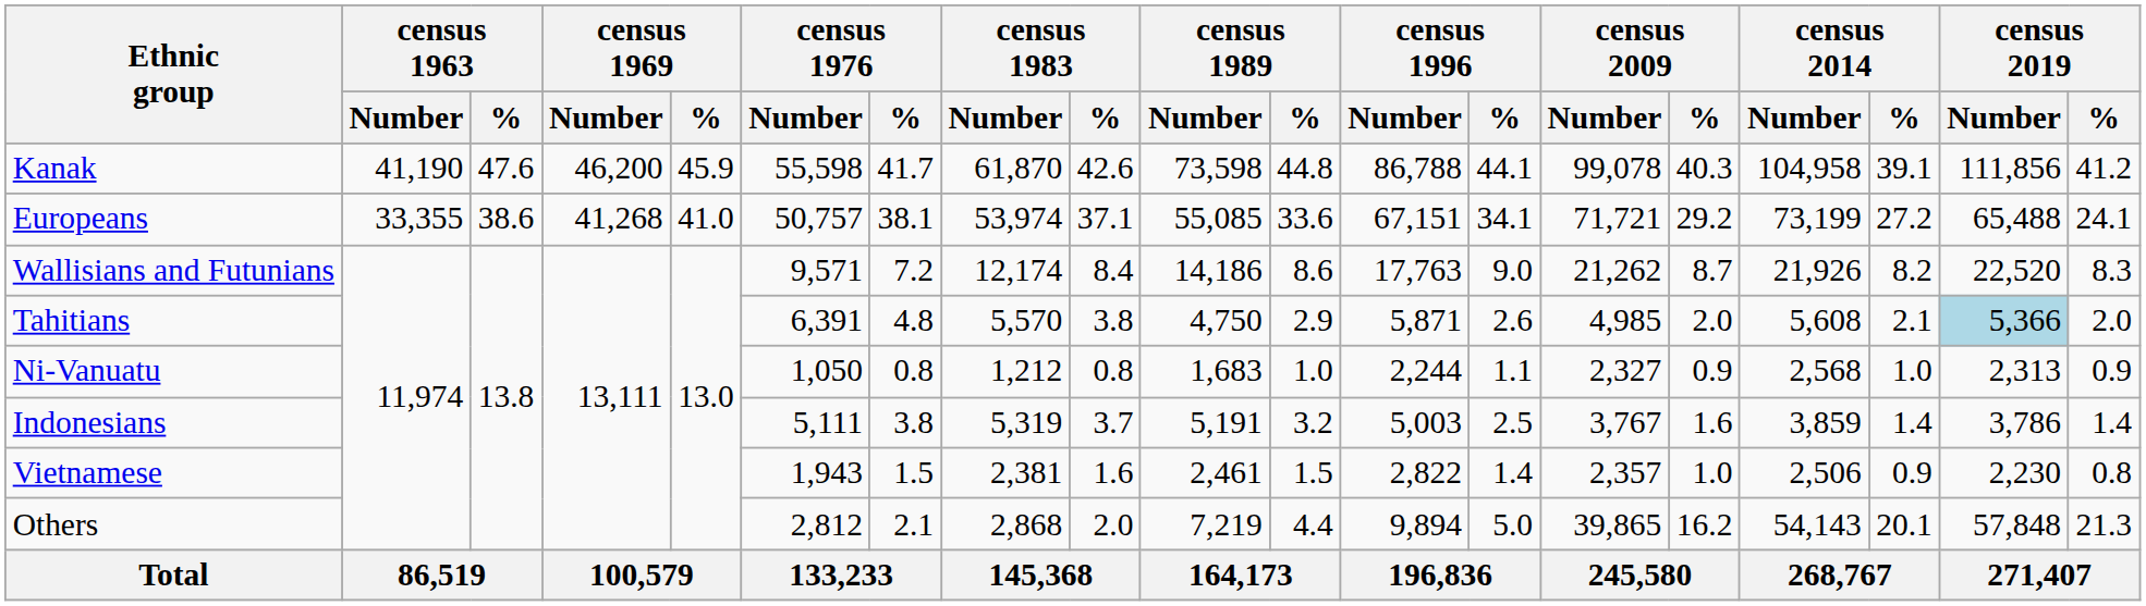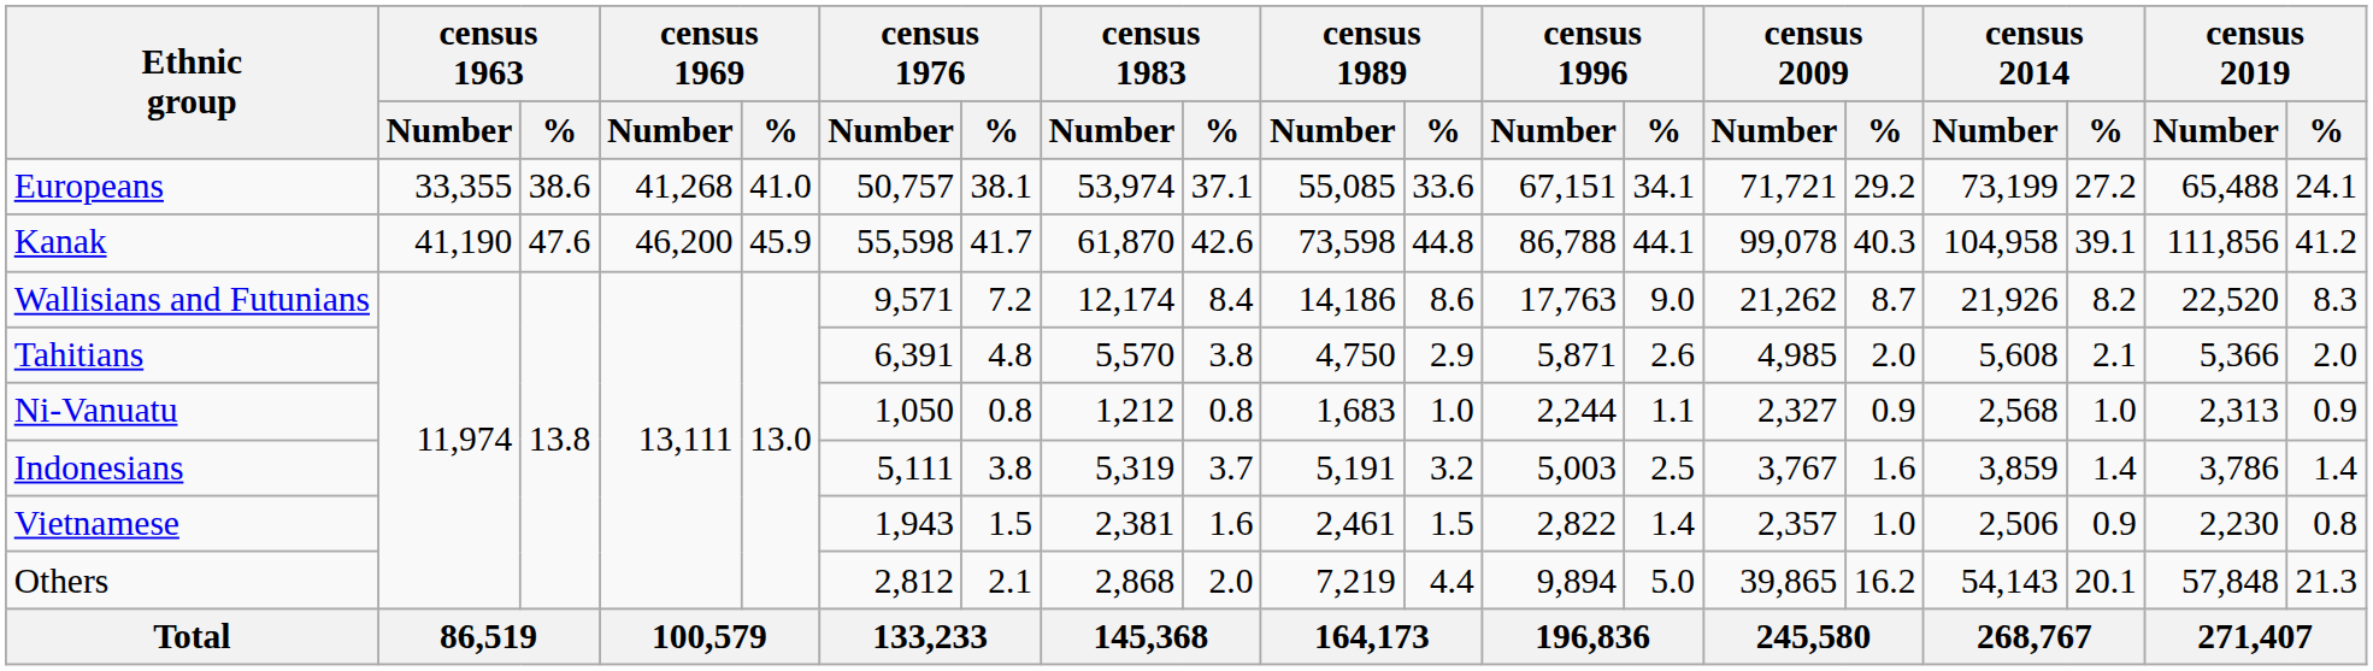 <table class="wikitable" style="text-align: right;">
 <tr bgcolor="#e0e0e0">
 <th rowspan="2">Ethnic<br>group</th>
 <th colspan="2">census<br> 1963</th>
 <th colspan="2">census<br> 1969</th>
 <th colspan="2">census<br> 1976</th>
 <th colspan="2">census<br> 1983</th>
 <th colspan="2">census<br> 1989</th>
 <th colspan="2">census<br> 1996</th>
 <th colspan="2">census<br> 2009</th>
 <th colspan="2">census<br> 2014</th>
 <th colspan="2">census<br> 2019</th>
 </tr>
 <tr bgcolor="#e0e0e0">
 <th>Number</th>
 <th>%</th>
 <th>Number</th>
 <th>%</th>
 <th>Number</th>
 <th>%</th>
 <th>Number</th>
 <th>%</th>
 <th>Number</th>
 <th>%</th>
 <th>Number</th>
 <th>%</th>
 <th>Number</th>
 <th>%</th>
 <th>Number</th>
 <th>%</th>
 <th>Number</th>
 <th>%</th>
 </tr>
 <tr>
+<td align="left"><a href='#'>Europeans</a></td>
+<td>33,355</td>
+<td>38.6</td>
+<td>41,268</td>
+<td>41.0</td>
+<td>50,757</td>
+<td>38.1</td>
+<td>53,974</td>
+<td>37.1</td>
+<td>55,085</td>
+<td>33.6</td>
+<td>67,151</td>
+<td>34.1</td>
+<td>71,721</td>
+<td>29.2</td>
+<td>73,199</td>
+<td>27.2</td>
+<td>65,488</td>
+<td>24.1</td>
+</tr>
+<tr>
 <td align="left"><a href='#'>Kanak</a></td>
 <td>41,190</td>
 <td>47.6</td>
 <td>46,200</td>
 <td>45.9</td>
 <td>55,598</td>
 <td>41.7</td>
 <td>61,870</td>
 <td>42.6</td>
 <td>73,598</td>
 <td>44.8</td>
 <td>86,788</td>
 <td>44.1</td>
 <td>99,078</td>
 <td>40.3</td>
 <td>104,958</td>
 <td>39.1</td>
 <td>111,856</td>
 <td>41.2</td>
-</tr>
-<tr>
-<td align="left"><a href='#'>Europeans</a></td>
-<td>33,355</td>
-<td>38.6</td>
-<td>41,268</td>
-<td>41.0</td>
-<td>50,757</td>
-<td>38.1</td>
-<td>53,974</td>
-<td>37.1</td>
-<td>55,085</td>
-<td>33.6</td>
-<td>67,151</td>
-<td>34.1</td>
-<td>71,721</td>
-<td>29.2</td>
-<td>73,199</td>
-<td>27.2</td>
-<td>65,488</td>
-<td>24.1</td>
 </tr>
 <tr>
 <td align="left"><a href='#'>Wallisians and Futunians</a></td>
 <td rowspan="6">11,974</td>
 <td rowspan="6">13.8</td>
 <td rowspan="6">13,111</td>
 <td rowspan="6">13.0</td>
 <td>9,571</td>
 <td>7.2</td>
 <td>12,174</td>
 <td>8.4</td>
 <td>14,186</td>
 <td>8.6</td>
 <td>17,763</td>
 <td>9.0</td>
 <td>21,262</td>
 <td>8.7</td>
 <td>21,926</td>
 <td>8.2</td>
 <td>22,520</td>
 <td>8.3</td>
 </tr>
 <tr>
 <td align="left"><a href='#'>Tahitians</a></td>
 <td>6,391</td>
 <td>4.8</td>
 <td>5,570</td>
 <td>3.8</td>
 <td>4,750</td>
 <td>2.9</td>
 <td>5,871</td>
 <td>2.6</td>
 <td>4,985</td>
 <td>2.0</td>
 <td>5,608</td>
 <td>2.1</td>
-<td style="background: lightblue;">5,366</td>
+<td>5,366</td>
 <td>2.0</td>
 </tr>
 <tr>
 <td align="left"><a href='#'>Ni-Vanuatu</a></td>
 <td>1,050</td>
 <td>0.8</td>
 <td>1,212</td>
 <td>0.8</td>
 <td>1,683</td>
 <td>1.0</td>
 <td>2,244</td>
 <td>1.1</td>
 <td>2,327</td>
 <td>0.9</td>
 <td>2,568</td>
 <td>1.0</td>
 <td>2,313</td>
 <td>0.9</td>
 </tr>
 <tr>
 <td align="left"><a href='#'>Indonesians</a></td>
 <td>5,111</td>
 <td>3.8</td>
 <td>5,319</td>
 <td>3.7</td>
 <td>5,191</td>
 <td>3.2</td>
 <td>5,003</td>
 <td>2.5</td>
 <td>3,767</td>
 <td>1.6</td>
 <td>3,859</td>
 <td>1.4</td>
 <td>3,786</td>
 <td>1.4</td>
 </tr>
 <tr>
 <td align="left"><a href='#'>Vietnamese</a></td>
 <td>1,943</td>
 <td>1.5</td>
 <td>2,381</td>
 <td>1.6</td>
 <td>2,461</td>
 <td>1.5</td>
 <td>2,822</td>
 <td>1.4</td>
 <td>2,357</td>
 <td>1.0</td>
 <td>2,506</td>
 <td>0.9</td>
 <td>2,230</td>
 <td>0.8</td>
 </tr>
 <tr>
 <td align="left">Others</td>
 <td>2,812</td>
 <td>2.1</td>
 <td>2,868</td>
 <td>2.0</td>
 <td>7,219</td>
 <td>4.4</td>
 <td>9,894</td>
 <td>5.0</td>
 <td>39,865</td>
 <td>16.2</td>
 <td>54,143</td>
 <td>20.1</td>
 <td>57,848</td>
 <td>21.3</td>
 </tr>
 <tr bgcolor="#e0e0e0">
 <th align="left">Total</th>
 <th colspan="2">86,519</th>
 <th colspan="2">100,579</th>
 <th colspan="2">133,233</th>
 <th colspan="2">145,368</th>
 <th colspan="2">164,173</th>
 <th colspan="2">196,836</th>
 <th colspan="2">245,580</th>
 <th colspan="2">268,767</th>
 <th colspan="2">271,407</th>
 </tr>
 </table>
